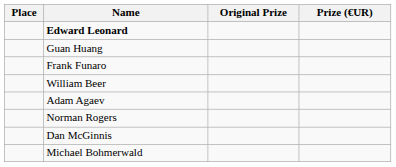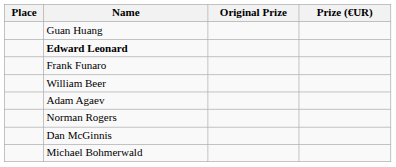 <table class="wikitable">
 <tr>
 <th width="50">Place</th>
 <th width="230">Name</th>
 <th width="125">Original Prize</th>
 <th width="125">Prize (€UR)</th>
 </tr>
 <tr>
 <td></td>
-<td> <strong>Edward Leonard</strong></td>
+<td> Guan Huang</td>
 <td></td>
 <td></td>
 </tr>
 <tr>
 <td></td>
-<td> Guan Huang</td>
+<td> <strong>Edward Leonard</strong></td>
 <td></td>
 <td></td>
 </tr>
 <tr>
 <td></td>
 <td> Frank Funaro</td>
 <td></td>
 <td></td>
 </tr>
 <tr>
 <td></td>
 <td> William Beer</td>
 <td></td>
 <td></td>
 </tr>
 <tr>
 <td></td>
 <td> Adam Agaev</td>
 <td></td>
 <td></td>
 </tr>
 <tr>
 <td></td>
 <td> Norman Rogers</td>
 <td></td>
 <td></td>
 </tr>
 <tr>
 <td></td>
 <td> Dan McGinnis</td>
 <td></td>
 <td></td>
 </tr>
 <tr>
 <td></td>
 <td> Michael Bohmerwald</td>
 <td></td>
 <td></td>
 </tr>
 </table>
